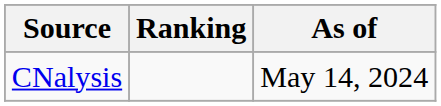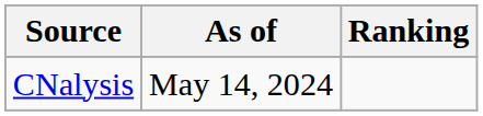 <table class="wikitable" style="text-align:center">
 <tr>
 <th>Source</th>
+<th>As of</th>
 <th>Ranking</th>
-<th>As of</th>
 </tr>
 <tr>
 <td align="left"><a href='#'>CNalysis</a></td>
+<td>May 14, 2024</td>
 <td></td>
-<td>May 14, 2024</td>
 </tr>
 </table>
